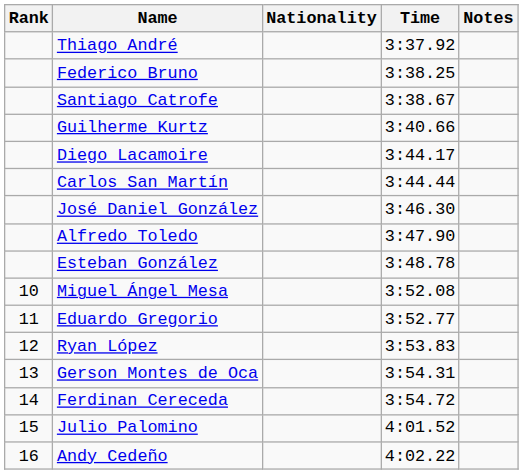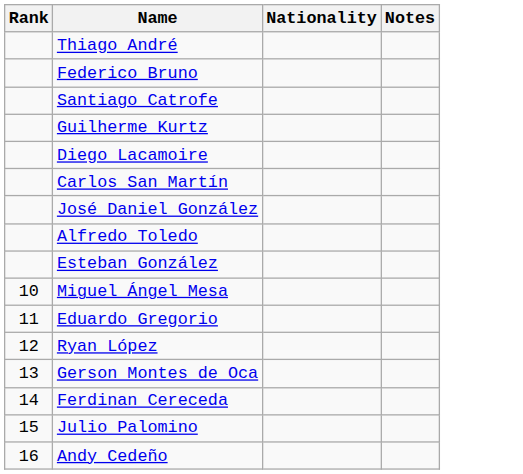 <table class="wikitable sortable" style="text-align:center">
 <tr>
 <th>Rank</th>
 <th>Name</th>
 <th>Nationality</th>
-<th>Time</th>
 <th>Notes</th>
 </tr>
 <tr>
 <td></td>
 <td align=left><a href='#'>Thiago André</a></td>
 <td align=left></td>
-<td>3:37.92</td>
 <td></td>
 </tr>
 <tr>
 <td></td>
 <td align=left><a href='#'>Federico Bruno</a></td>
 <td align=left></td>
-<td>3:38.25</td>
 <td></td>
 </tr>
 <tr>
 <td></td>
 <td align=left><a href='#'>Santiago Catrofe</a></td>
 <td align=left></td>
-<td>3:38.67</td>
 <td></td>
 </tr>
 <tr>
 <td></td>
 <td align=left><a href='#'>Guilherme Kurtz</a></td>
 <td align=left></td>
-<td>3:40.66</td>
 <td></td>
 </tr>
 <tr>
 <td></td>
 <td align=left><a href='#'>Diego Lacamoire</a></td>
 <td align=left></td>
-<td>3:44.17</td>
 <td></td>
 </tr>
 <tr>
 <td></td>
 <td align=left><a href='#'>Carlos San Martín</a></td>
 <td align=left></td>
-<td>3:44.44</td>
 <td></td>
 </tr>
 <tr>
 <td></td>
 <td align=left><a href='#'>José Daniel González</a></td>
 <td align=left></td>
-<td>3:46.30</td>
 <td></td>
 </tr>
 <tr>
 <td></td>
 <td align=left><a href='#'>Alfredo Toledo</a></td>
 <td align=left></td>
-<td>3:47.90</td>
 <td></td>
 </tr>
 <tr>
 <td></td>
 <td align=left><a href='#'>Esteban González</a></td>
 <td align=left></td>
-<td>3:48.78</td>
 <td></td>
 </tr>
 <tr>
 <td>10</td>
 <td align=left><a href='#'>Miguel Ángel Mesa</a></td>
 <td align=left></td>
-<td>3:52.08</td>
 <td></td>
 </tr>
 <tr>
 <td>11</td>
 <td align=left><a href='#'>Eduardo Gregorio</a></td>
 <td align=left></td>
-<td>3:52.77</td>
 <td></td>
 </tr>
 <tr>
 <td>12</td>
 <td align=left><a href='#'>Ryan López</a></td>
 <td align=left></td>
-<td>3:53.83</td>
 <td></td>
 </tr>
 <tr>
 <td>13</td>
 <td align=left><a href='#'>Gerson Montes de Oca</a></td>
 <td align=left></td>
-<td>3:54.31</td>
 <td></td>
 </tr>
 <tr>
 <td>14</td>
 <td align=left><a href='#'>Ferdinan Cereceda</a></td>
 <td align=left></td>
-<td>3:54.72</td>
 <td></td>
 </tr>
 <tr>
 <td>15</td>
 <td align=left><a href='#'>Julio Palomino</a></td>
 <td align=left></td>
-<td>4:01.52</td>
 <td></td>
 </tr>
 <tr>
 <td>16</td>
 <td align=left><a href='#'>Andy Cedeño</a></td>
 <td align=left></td>
-<td>4:02.22</td>
 <td></td>
 </tr>
 </table>
